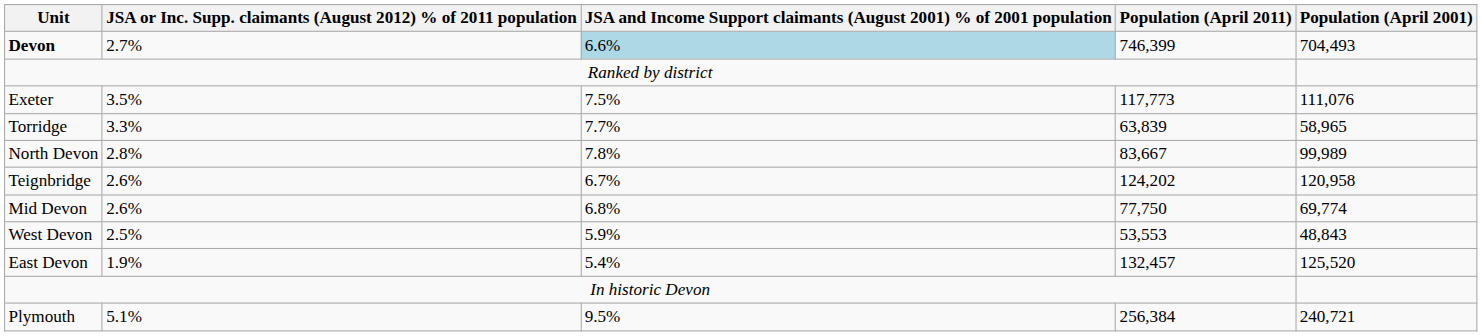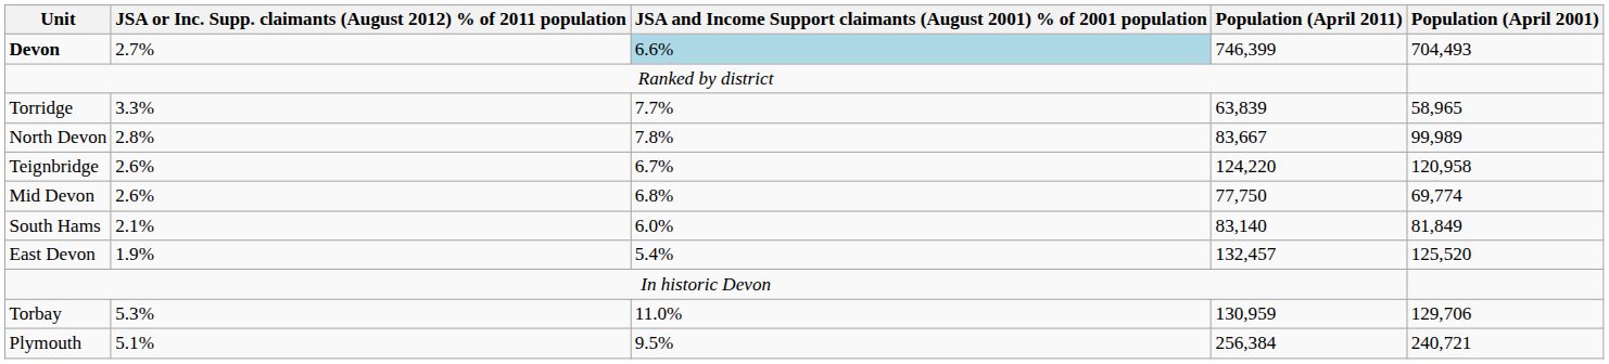 <table class="wikitable">
 <tr>
 <th>Unit</th>
 <th>JSA or Inc. Supp. claimants (August 2012) % of 2011 population</th>
 <th>JSA and Income Support claimants (August 2001) % of 2001 population</th>
 <th>Population (April 2011)</th>
 <th>Population (April 2001)</th>
 </tr>
 <tr>
 <td><strong>Devon</strong></td>
 <td>2.7%</td>
 <td style="background: lightblue;">6.6%</td>
 <td>746,399</td>
 <td>704,493</td>
 </tr>
 <tr align=center>
 <td colspan="4"><em>Ranked by district</em></td>
 </tr>
 <tr>
-<td>Exeter</td>
-<td>3.5%</td>
-<td>7.5%</td>
-<td>117,773</td>
-<td>111,076</td>
-</tr>
-<tr>
 <td>Torridge</td>
 <td>3.3%</td>
 <td>7.7%</td>
 <td>63,839</td>
 <td>58,965</td>
 </tr>
 <tr>
 <td>North Devon</td>
 <td>2.8%</td>
 <td>7.8%</td>
 <td>83,667</td>
 <td>99,989</td>
 </tr>
 <tr>
 <td>Teignbridge</td>
 <td>2.6%</td>
 <td>6.7%</td>
-<td>124,202</td>
+<td>124,220</td>
 <td>120,958</td>
 </tr>
 <tr>
 <td>Mid Devon</td>
 <td>2.6%</td>
 <td>6.8%</td>
 <td>77,750</td>
 <td>69,774</td>
 </tr>
 <tr>
-<td>West Devon</td>
-<td>2.5%</td>
-<td>5.9%</td>
-<td>53,553</td>
-<td>48,843</td>
+<td>South Hams</td>
+<td>2.1%</td>
+<td>6.0%</td>
+<td>83,140</td>
+<td>81,849</td>
 </tr>
 <tr>
 <td>East Devon</td>
 <td>1.9%</td>
 <td>5.4%</td>
 <td>132,457</td>
 <td>125,520</td>
 </tr>
 <tr align=center>
 <td colspan="4"><em>In historic Devon</em></td>
 </tr>
 <tr>
+<td>Torbay</td>
+<td>5.3%</td>
+<td>11.0%</td>
+<td>130,959</td>
+<td>129,706</td>
+</tr>
+<tr>
 <td>Plymouth</td>
 <td>5.1%</td>
 <td>9.5%</td>
 <td>256,384</td>
 <td>240,721</td>
 </tr>
 </table>
